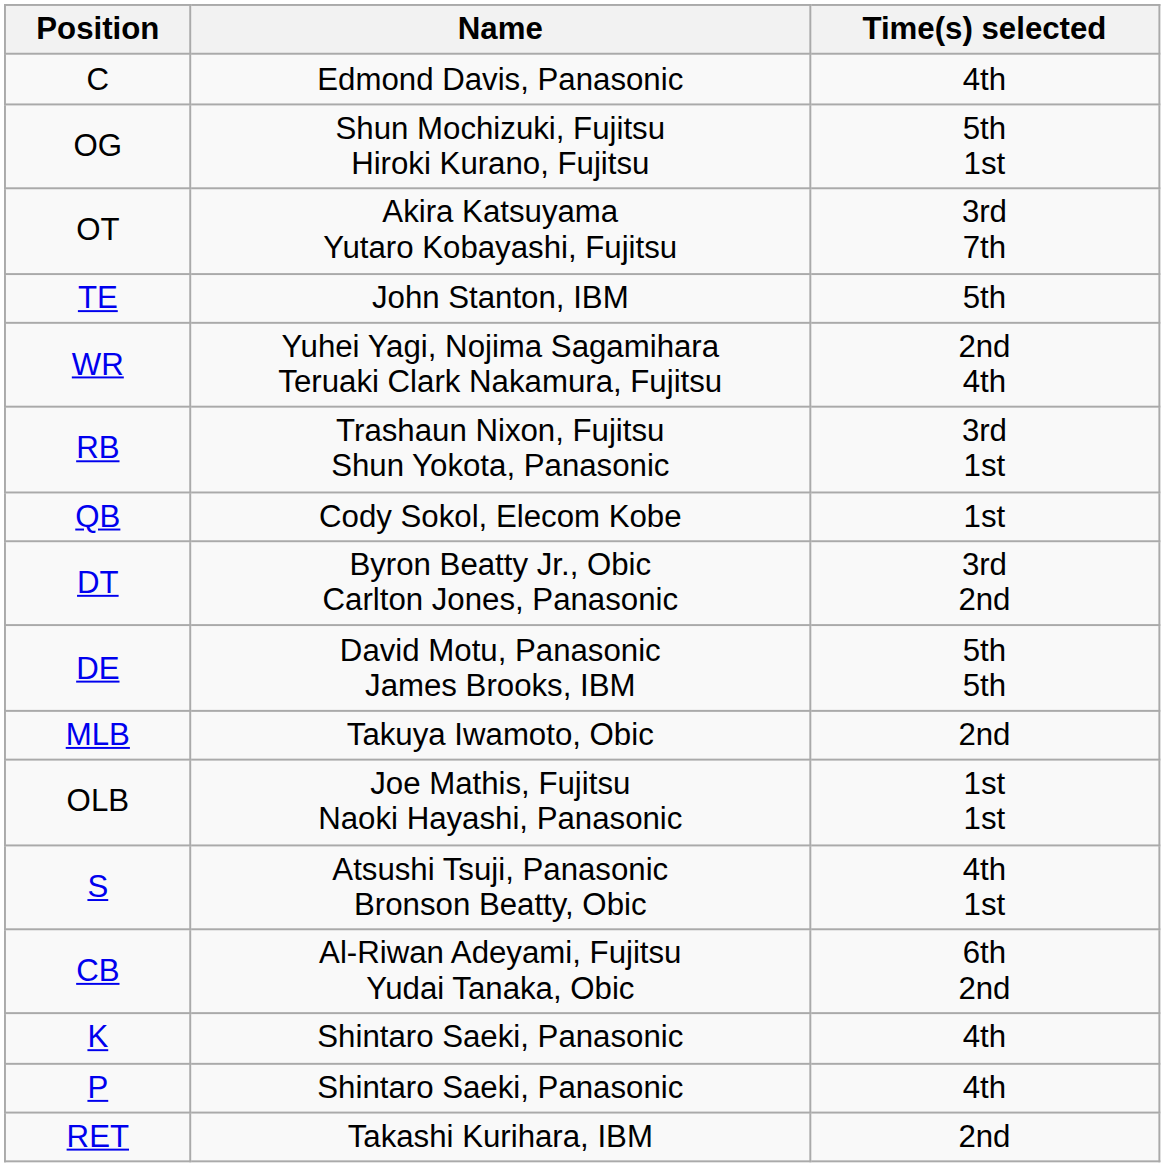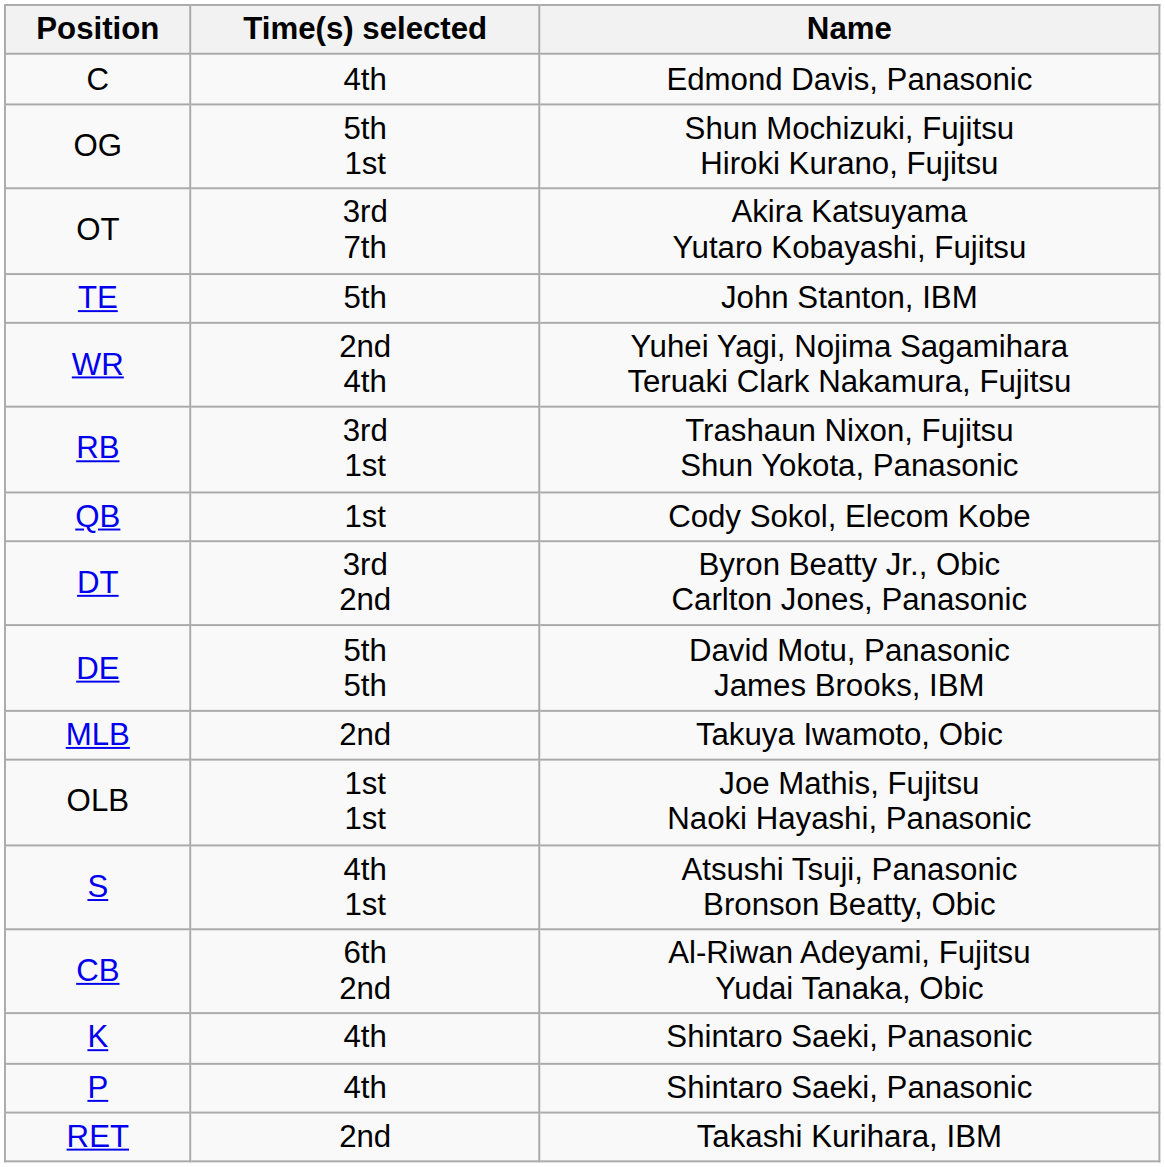 <table class="wikitable" style="text-align:Center;width:95%;">
 <tr>
 <th>Position</th>
+<th>Time(s) selected</th>
 <th>Name</th>
-<th>Time(s) selected</th>
 </tr>
 <tr>
 <td>C</td>
+<td>4th</td>
 <td>Edmond Davis, Panasonic</td>
-<td>4th</td>
 </tr>
 <tr>
 <td>OG</td>
+<td>5th<br>1st</td>
 <td>Shun Mochizuki, Fujitsu<br>Hiroki Kurano, Fujitsu</td>
-<td>5th<br>1st</td>
 </tr>
 <tr>
 <td>OT</td>
+<td>3rd<br>7th</td>
 <td>Akira Katsuyama<br>Yutaro Kobayashi, Fujitsu</td>
-<td>3rd<br>7th</td>
 </tr>
 <tr>
 <td><a href='#'>TE</a></td>
+<td>5th</td>
 <td>John Stanton, IBM</td>
-<td>5th</td>
 </tr>
 <tr>
 <td><a href='#'>WR</a></td>
+<td>2nd<br>4th</td>
 <td>Yuhei Yagi, Nojima Sagamihara<br>Teruaki Clark Nakamura, Fujitsu</td>
-<td>2nd<br>4th</td>
 </tr>
 <tr>
 <td><a href='#'>RB</a></td>
+<td>3rd<br>1st</td>
 <td>Trashaun Nixon, Fujitsu<br>Shun Yokota, Panasonic</td>
-<td>3rd<br>1st</td>
 </tr>
 <tr>
 <td><a href='#'>QB</a></td>
+<td>1st</td>
 <td>Cody Sokol, Elecom Kobe</td>
-<td>1st</td>
 </tr>
 <tr>
 <td><a href='#'>DT</a></td>
+<td>3rd<br>2nd</td>
 <td>Byron Beatty Jr., Obic<br>Carlton Jones, Panasonic</td>
-<td>3rd<br>2nd</td>
 </tr>
 <tr>
 <td><a href='#'>DE</a></td>
+<td>5th<br>5th</td>
 <td>David Motu, Panasonic<br>James Brooks, IBM</td>
-<td>5th<br>5th</td>
 </tr>
 <tr>
 <td><a href='#'>MLB</a></td>
+<td>2nd</td>
 <td>Takuya Iwamoto, Obic</td>
-<td>2nd</td>
 </tr>
 <tr>
 <td>OLB</td>
+<td>1st<br>1st</td>
 <td>Joe Mathis, Fujitsu<br>Naoki Hayashi, Panasonic</td>
-<td>1st<br>1st</td>
 </tr>
 <tr>
 <td><a href='#'>S</a></td>
+<td>4th<br>1st</td>
 <td>Atsushi Tsuji, Panasonic<br>Bronson Beatty, Obic</td>
-<td>4th<br>1st</td>
 </tr>
 <tr>
 <td><a href='#'>CB</a></td>
+<td>6th<br>2nd</td>
 <td>Al-Riwan Adeyami, Fujitsu<br>Yudai Tanaka, Obic</td>
-<td>6th<br>2nd</td>
 </tr>
 <tr>
 <td><a href='#'>K</a></td>
+<td>4th</td>
 <td>Shintaro Saeki, Panasonic</td>
-<td>4th</td>
 </tr>
 <tr>
 <td><a href='#'>P</a></td>
+<td>4th</td>
 <td>Shintaro Saeki, Panasonic</td>
-<td>4th</td>
 </tr>
 <tr>
 <td><a href='#'>RET</a></td>
+<td>2nd</td>
 <td>Takashi Kurihara, IBM</td>
-<td>2nd</td>
 </tr>
 </table>
